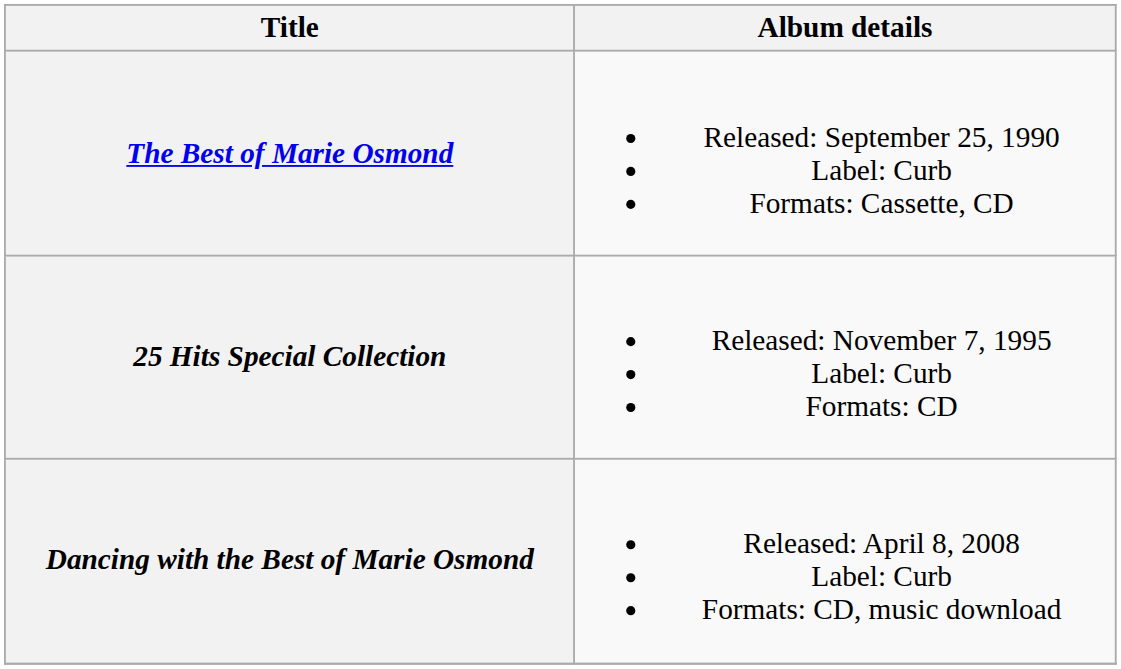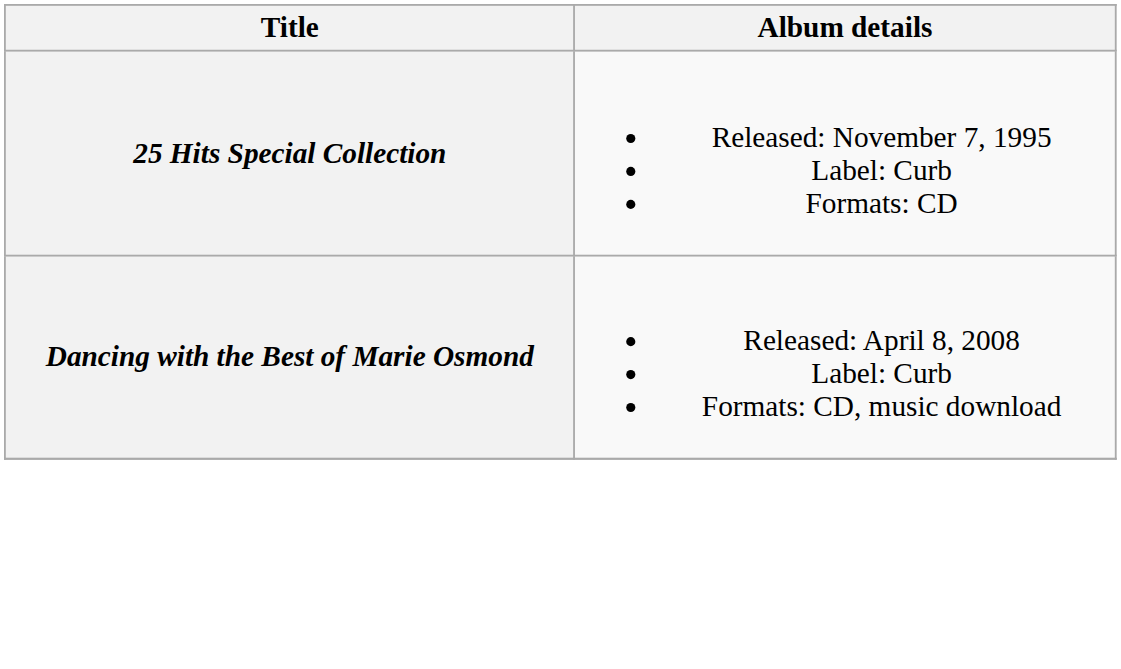 <table class="wikitable plainrowheaders" style="text-align:center;" border="1">
 <tr>
 <th style="width:19em;">Title</th>
 <th style="width:18em;">Album details</th>
-</tr>
-<tr>
-<th scope="row"><em><a href='#'>The Best of Marie Osmond</a></em></th>
-<td><br><ul><li>Released: September 25, 1990</li><li>Label: Curb</li><li>Formats: Cassette, CD</li></ul></td>
 </tr>
 <tr>
 <th scope="row"><em>25 Hits Special Collection</em></th>
 <td><br><ul><li>Released: November 7, 1995</li><li>Label: Curb</li><li>Formats: CD</li></ul></td>
 </tr>
 <tr>
 <th scope="row"><em>Dancing with the Best of Marie Osmond</em></th>
 <td><br><ul><li>Released: April 8, 2008</li><li>Label: Curb</li><li>Formats: CD, music download</li></ul></td>
 </tr>
 <tr>
 </tr>
 </table>
